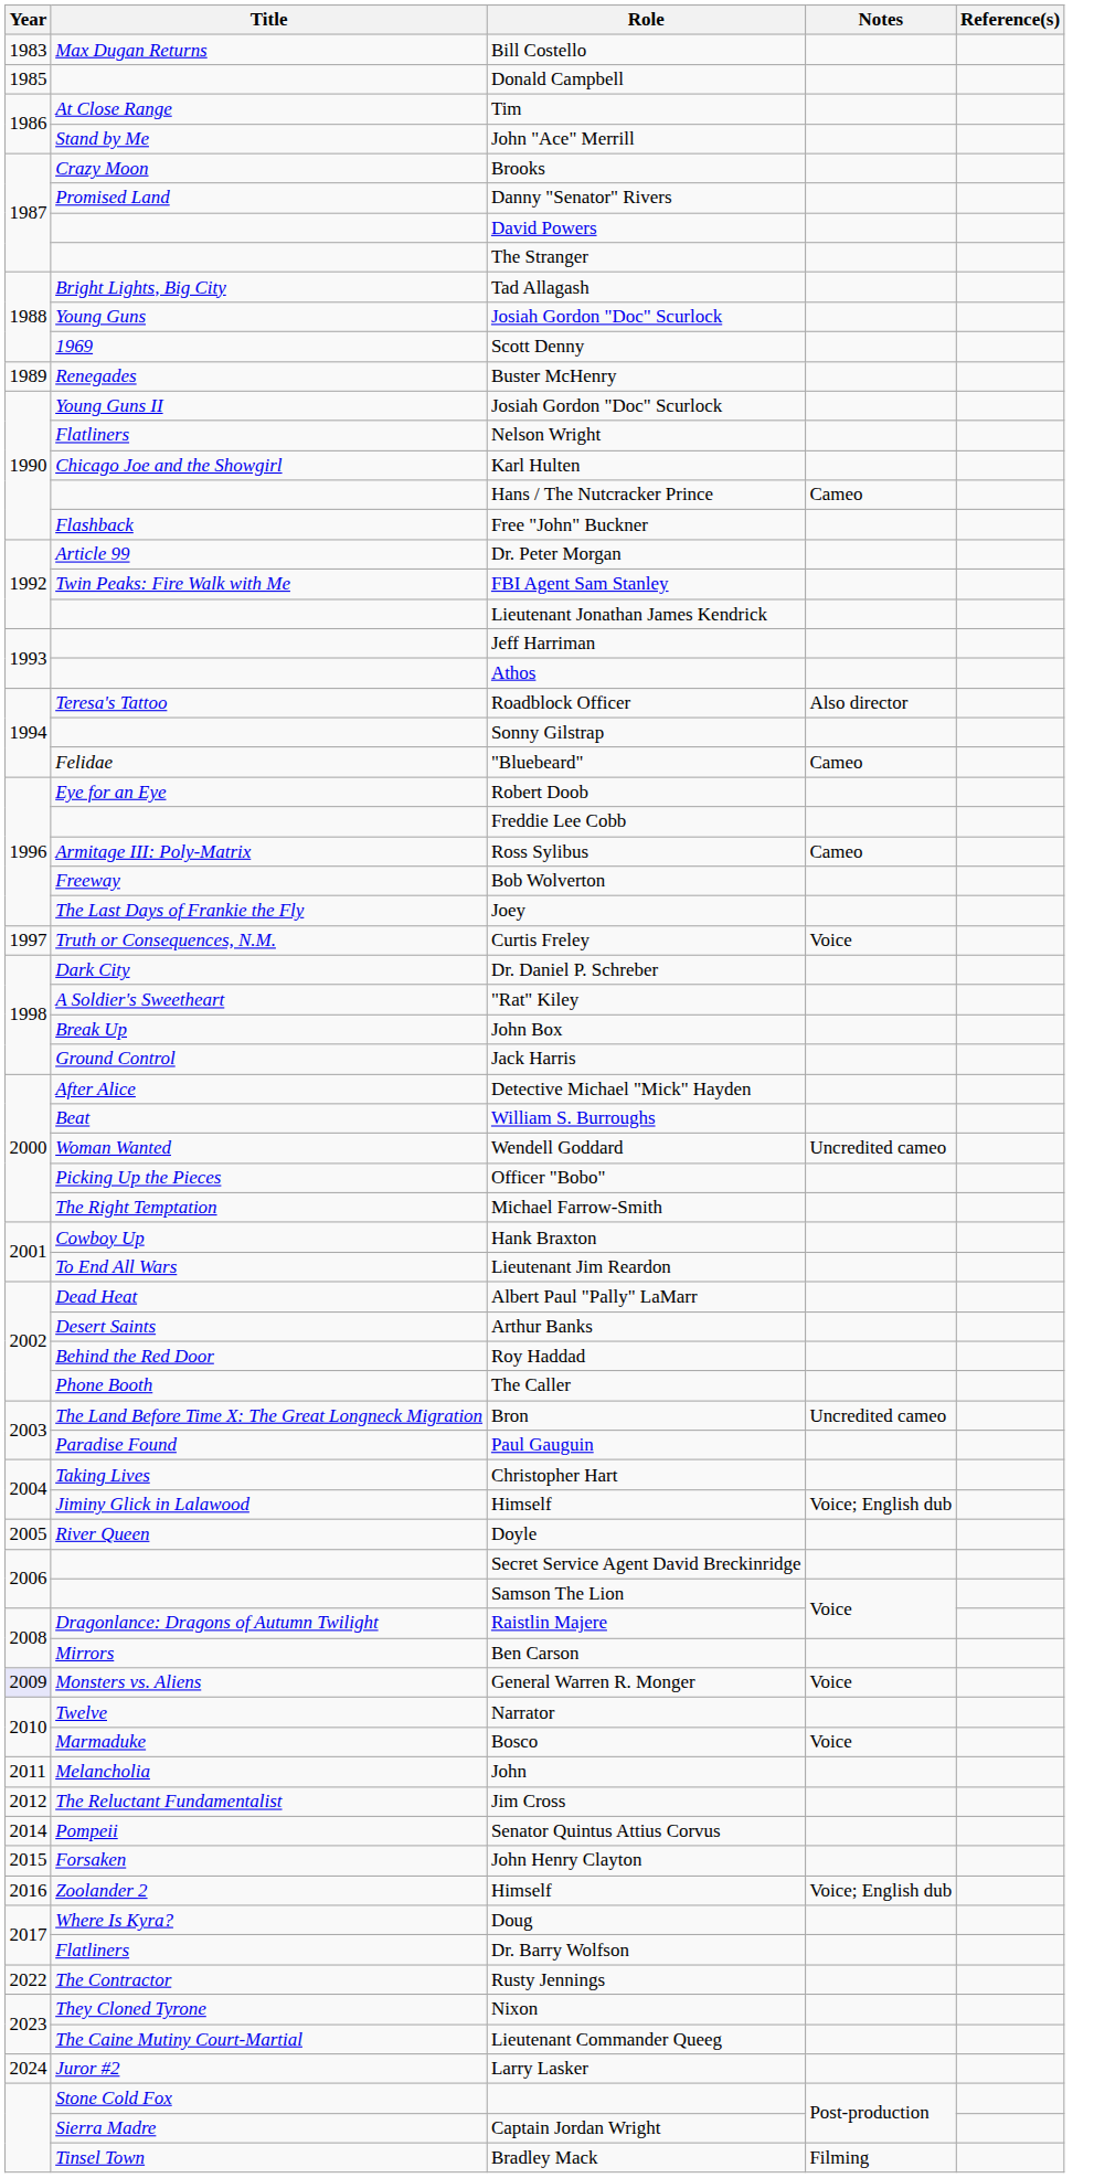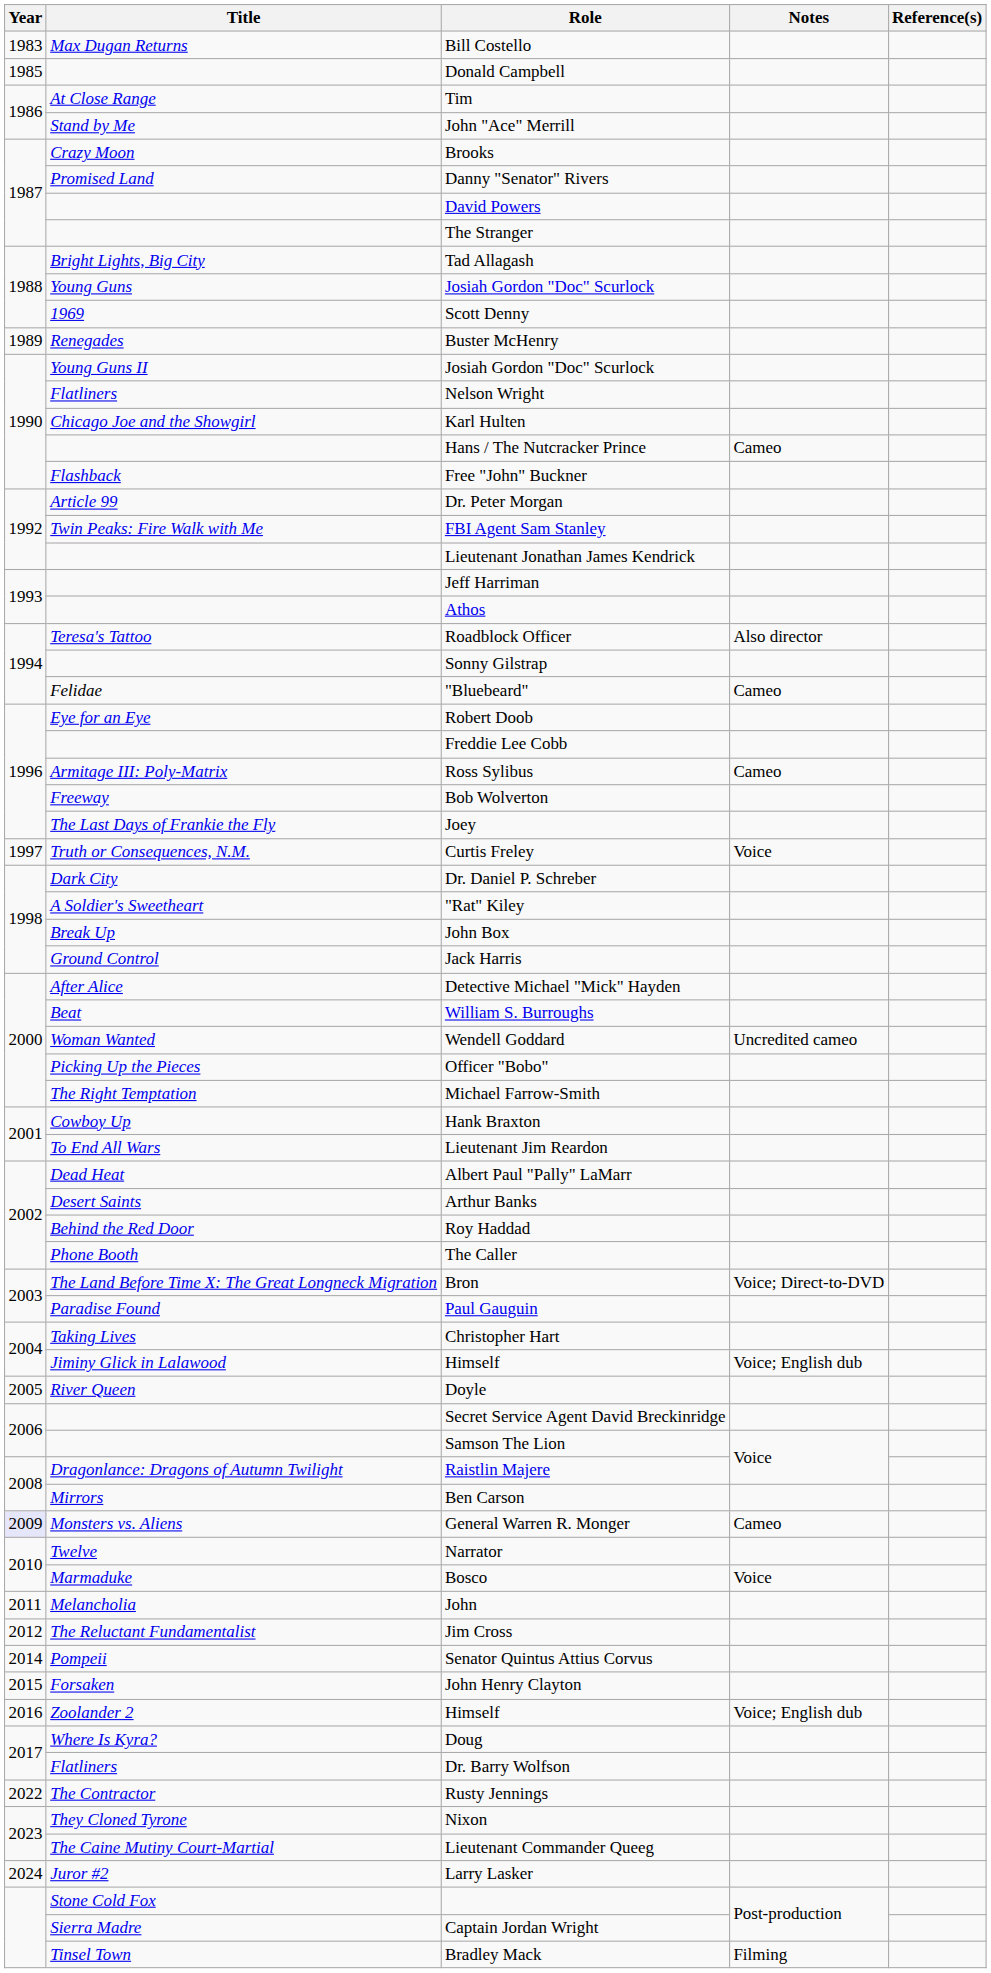 <table class="wikitable sortable">
 <tr>
 <th>Year</th>
 <th>Title</th>
 <th>Role</th>
 <th class="unsortable">Notes</th>
 <th class="unsortable">Reference(s)</th>
 </tr>
 <tr>
 <td>1983</td>
 <td><em><a href='#'>Max Dugan Returns</a></em></td>
 <td>Bill Costello</td>
 <td></td>
 <td></td>
 </tr>
 <tr>
 <td>1985</td>
 <td><em></em></td>
 <td>Donald Campbell</td>
 <td></td>
 <td></td>
 </tr>
 <tr>
 <td rowspan="2">1986</td>
 <td><em><a href='#'>At Close Range</a></em></td>
 <td>Tim</td>
 <td></td>
 <td></td>
 </tr>
 <tr>
 <td><em><a href='#'>Stand by Me</a></em></td>
 <td>John "Ace" Merrill</td>
 <td></td>
 <td></td>
 </tr>
 <tr>
 <td rowspan="4">1987</td>
 <td><em><a href='#'>Crazy Moon</a></em></td>
 <td>Brooks</td>
 <td></td>
 <td></td>
 </tr>
 <tr>
 <td><em><a href='#'>Promised Land</a></em></td>
 <td>Danny "Senator" Rivers</td>
 <td></td>
 <td></td>
 </tr>
 <tr>
 <td><em></em></td>
 <td><a href='#'>David Powers</a></td>
 <td></td>
 <td></td>
 </tr>
 <tr>
 <td><em></em></td>
 <td>The Stranger</td>
 <td></td>
 <td></td>
 </tr>
 <tr>
 <td rowspan="3">1988</td>
 <td><em><a href='#'>Bright Lights, Big City</a></em></td>
 <td>Tad Allagash</td>
 <td></td>
 <td></td>
 </tr>
 <tr>
 <td><em><a href='#'>Young Guns</a></em></td>
 <td><a href='#'>Josiah Gordon "Doc" Scurlock</a></td>
 <td></td>
 <td></td>
 </tr>
 <tr>
 <td><em><a href='#'>1969</a></em></td>
 <td>Scott Denny</td>
 <td></td>
 <td></td>
 </tr>
 <tr>
 <td>1989</td>
 <td><em><a href='#'>Renegades</a></em></td>
 <td>Buster McHenry</td>
 <td></td>
 <td></td>
 </tr>
 <tr>
 <td rowspan="5">1990</td>
 <td><em><a href='#'>Young Guns II</a></em></td>
 <td>Josiah Gordon "Doc" Scurlock</td>
 <td></td>
 <td></td>
 </tr>
 <tr>
 <td><em><a href='#'>Flatliners</a></em></td>
 <td>Nelson Wright</td>
 <td></td>
 <td></td>
 </tr>
 <tr>
 <td><em><a href='#'>Chicago Joe and the Showgirl</a></em></td>
 <td>Karl Hulten</td>
 <td></td>
 <td></td>
 </tr>
 <tr>
 <td><em></em></td>
 <td>Hans / The Nutcracker Prince</td>
 <td>Cameo</td>
 <td></td>
 </tr>
 <tr>
 <td><em><a href='#'>Flashback</a></em></td>
 <td>Free "John" Buckner</td>
 <td></td>
 <td></td>
 </tr>
 <tr>
 <td rowspan="3">1992</td>
 <td><em><a href='#'>Article 99</a></em></td>
 <td>Dr. Peter Morgan</td>
 <td></td>
 <td></td>
 </tr>
 <tr>
 <td><em><a href='#'>Twin Peaks: Fire Walk with Me</a></em></td>
 <td><a href='#'>FBI Agent Sam Stanley</a></td>
 <td></td>
 <td></td>
 </tr>
 <tr>
 <td><em></em></td>
 <td>Lieutenant Jonathan James Kendrick</td>
 <td></td>
 <td></td>
 </tr>
 <tr>
 <td rowspan="2">1993</td>
 <td><em></em></td>
 <td>Jeff Harriman</td>
 <td></td>
 <td></td>
 </tr>
 <tr>
 <td><em></em></td>
 <td><a href='#'>Athos</a></td>
 <td></td>
 <td></td>
 </tr>
 <tr>
 <td rowspan="3">1994</td>
 <td><em><a href='#'>Teresa's Tattoo</a></em></td>
 <td>Roadblock Officer</td>
 <td>Also director</td>
 <td></td>
 </tr>
 <tr>
 <td><em></em></td>
 <td>Sonny Gilstrap</td>
 <td></td>
 <td></td>
 </tr>
 <tr>
 <td><em>Felidae</em></td>
 <td>"Bluebeard"</td>
 <td>Cameo</td>
 <td></td>
 </tr>
 <tr>
 <td rowspan="5">1996</td>
 <td><em><a href='#'>Eye for an Eye</a></em></td>
 <td>Robert Doob</td>
 <td></td>
 <td></td>
 </tr>
 <tr>
 <td><em></em></td>
 <td>Freddie Lee Cobb</td>
 <td></td>
 <td></td>
 </tr>
 <tr>
 <td><em><a href='#'>Armitage III: Poly-Matrix</a></em></td>
 <td>Ross Sylibus</td>
 <td>Cameo</td>
 <td></td>
 </tr>
 <tr>
 <td><em><a href='#'>Freeway</a></em></td>
 <td>Bob Wolverton</td>
 <td></td>
 <td></td>
 </tr>
 <tr>
 <td data-sort-value="Last Days of Frankie the Fly, The"><em><a href='#'>The Last Days of Frankie the Fly</a></em></td>
 <td>Joey</td>
 <td></td>
 <td></td>
 </tr>
 <tr>
 <td>1997</td>
 <td><em><a href='#'>Truth or Consequences, N.M.</a></em></td>
 <td>Curtis Freley</td>
 <td>Voice</td>
 <td></td>
 </tr>
 <tr>
 <td rowspan="4">1998</td>
 <td><em><a href='#'>Dark City</a></em></td>
 <td>Dr. Daniel P. Schreber</td>
 <td></td>
 <td></td>
 </tr>
 <tr>
 <td data-sort-value="Soldier's Sweetheart, A"><em><a href='#'>A Soldier's Sweetheart</a></em></td>
 <td>"Rat" Kiley</td>
 <td></td>
 <td></td>
 </tr>
 <tr>
 <td><em><a href='#'>Break Up</a></em></td>
 <td>John Box</td>
 <td></td>
 <td></td>
 </tr>
 <tr>
 <td><em><a href='#'>Ground Control</a></em></td>
 <td>Jack Harris</td>
 <td></td>
 <td></td>
 </tr>
 <tr>
 <td rowspan="5">2000</td>
 <td><em><a href='#'>After Alice</a></em></td>
 <td>Detective Michael "Mick" Hayden</td>
 <td></td>
 <td></td>
 </tr>
 <tr>
 <td><em><a href='#'>Beat</a></em></td>
 <td><a href='#'>William S. Burroughs</a></td>
 <td></td>
 <td></td>
 </tr>
 <tr>
 <td><em><a href='#'>Woman Wanted</a></em></td>
 <td>Wendell Goddard</td>
 <td>Uncredited cameo</td>
 <td></td>
 </tr>
 <tr>
 <td><em><a href='#'>Picking Up the Pieces</a></em></td>
 <td>Officer "Bobo"</td>
 <td></td>
 <td></td>
 </tr>
 <tr>
 <td data-sort-value="Right Temptation, The"><em><a href='#'>The Right Temptation</a></em></td>
 <td>Michael Farrow-Smith</td>
 <td></td>
 <td></td>
 </tr>
 <tr>
 <td rowspan="2">2001</td>
 <td><em><a href='#'>Cowboy Up</a></em></td>
 <td>Hank Braxton</td>
 <td></td>
 <td></td>
 </tr>
 <tr>
 <td><em><a href='#'>To End All Wars</a></em></td>
 <td>Lieutenant Jim Reardon</td>
 <td></td>
 <td></td>
 </tr>
 <tr>
 <td rowspan="4">2002</td>
 <td><em><a href='#'>Dead Heat</a></em></td>
 <td>Albert Paul "Pally" LaMarr</td>
 <td></td>
 <td></td>
 </tr>
 <tr>
 <td><em><a href='#'>Desert Saints</a></em></td>
 <td>Arthur Banks</td>
 <td></td>
 <td></td>
 </tr>
 <tr>
 <td><em><a href='#'>Behind the Red Door</a></em></td>
 <td>Roy Haddad</td>
 <td></td>
 <td></td>
 </tr>
 <tr>
 <td><em><a href='#'>Phone Booth</a></em></td>
 <td>The Caller</td>
 <td></td>
 <td></td>
 </tr>
 <tr>
 <td rowspan="2">2003</td>
 <td data-sort-value="Land Before Time X: The Great Longneck Migration, The"><em><a href='#'>The Land Before Time X: The Great Longneck Migration</a></em></td>
 <td>Bron</td>
-<td>Uncredited cameo</td>
+<td>Voice; Direct-to-DVD</td>
 <td></td>
 </tr>
 <tr>
 <td><em><a href='#'>Paradise Found</a></em></td>
 <td><a href='#'>Paul Gauguin</a></td>
 <td></td>
 <td></td>
 </tr>
 <tr>
 <td rowspan="2">2004</td>
 <td><em><a href='#'>Taking Lives</a></em></td>
 <td>Christopher Hart</td>
 <td></td>
 <td></td>
 </tr>
 <tr>
 <td><em><a href='#'>Jiminy Glick in Lalawood</a></em></td>
 <td>Himself</td>
 <td>Voice; English dub</td>
 <td></td>
 </tr>
 <tr>
 <td>2005</td>
 <td><em><a href='#'>River Queen</a></em></td>
 <td>Doyle</td>
 <td></td>
 <td></td>
 </tr>
 <tr>
 <td rowspan="2">2006</td>
 <td><em></em></td>
 <td>Secret Service Agent David Breckinridge</td>
 <td></td>
 <td></td>
 </tr>
 <tr>
 <td><em></em></td>
 <td>Samson The Lion</td>
 <td rowspan="2">Voice</td>
 <td></td>
 </tr>
 <tr>
 <td rowspan="2">2008</td>
 <td><em><a href='#'>Dragonlance: Dragons of Autumn Twilight</a></em></td>
 <td><a href='#'>Raistlin Majere</a></td>
 <td></td>
 </tr>
 <tr>
 <td><em><a href='#'>Mirrors</a></em></td>
 <td>Ben Carson</td>
 <td></td>
 <td></td>
 </tr>
 <tr>
 <td style="background: lavender;">2009</td>
 <td><em><a href='#'>Monsters vs. Aliens</a></em></td>
 <td>General Warren R. Monger</td>
-<td>Voice</td>
+<td>Cameo</td>
 <td></td>
 </tr>
 <tr>
 <td rowspan="2">2010</td>
 <td><em><a href='#'>Twelve</a></em></td>
 <td>Narrator</td>
 <td></td>
 <td></td>
 </tr>
 <tr>
 <td><em><a href='#'>Marmaduke</a></em></td>
 <td>Bosco</td>
 <td>Voice</td>
 <td></td>
 </tr>
 <tr>
 <td>2011</td>
 <td><em><a href='#'>Melancholia</a></em></td>
 <td>John</td>
 <td></td>
 <td></td>
 </tr>
 <tr>
 <td>2012</td>
 <td data-sort-value="Reluctant Fundamentalist, The"><em><a href='#'>The Reluctant Fundamentalist</a></em></td>
 <td>Jim Cross</td>
 <td></td>
 <td></td>
 </tr>
 <tr>
 <td>2014</td>
 <td><em><a href='#'>Pompeii</a></em></td>
 <td>Senator Quintus Attius Corvus</td>
 <td></td>
 <td></td>
 </tr>
 <tr>
 <td>2015</td>
 <td><em><a href='#'>Forsaken</a></em></td>
 <td>John Henry Clayton</td>
 <td></td>
 <td></td>
 </tr>
 <tr>
 <td>2016</td>
 <td><em><a href='#'>Zoolander 2</a></em></td>
 <td>Himself</td>
 <td>Voice; English dub</td>
 <td></td>
 </tr>
 <tr>
 <td rowspan="2">2017</td>
 <td><em><a href='#'>Where Is Kyra?</a></em></td>
 <td>Doug</td>
 <td></td>
 <td></td>
 </tr>
 <tr>
 <td><em><a href='#'>Flatliners</a></em></td>
 <td>Dr. Barry Wolfson</td>
 <td></td>
 <td></td>
 </tr>
 <tr>
 <td>2022</td>
 <td data-sort-value="Contractor, The"><em><a href='#'>The Contractor</a></em></td>
 <td>Rusty Jennings</td>
 <td></td>
 <td></td>
 </tr>
 <tr>
 <td rowspan="2">2023</td>
 <td><em><a href='#'>They Cloned Tyrone</a></em></td>
 <td>Nixon</td>
 <td></td>
 <td></td>
 </tr>
 <tr>
 <td data-sort-value="Caine Mutiny Court-Martial, The"><em><a href='#'>The Caine Mutiny Court-Martial</a></em></td>
 <td>Lieutenant Commander Queeg</td>
 <td></td>
 <td></td>
 </tr>
 <tr>
 <td>2024</td>
 <td><em><a href='#'>Juror #2</a></em></td>
 <td>Larry Lasker</td>
 <td></td>
 <td></td>
 </tr>
 <tr>
 <td rowspan="3"></td>
 <td><em><a href='#'>Stone Cold Fox</a></em></td>
 <td></td>
 <td rowspan="2">Post-production</td>
 <td></td>
 </tr>
 <tr>
 <td><em><a href='#'>Sierra Madre</a></em></td>
 <td>Captain Jordan Wright</td>
 <td></td>
 </tr>
 <tr>
 <td><em><a href='#'>Tinsel Town</a></em></td>
 <td>Bradley Mack</td>
 <td>Filming</td>
 <td></td>
 </tr>
 </table>
